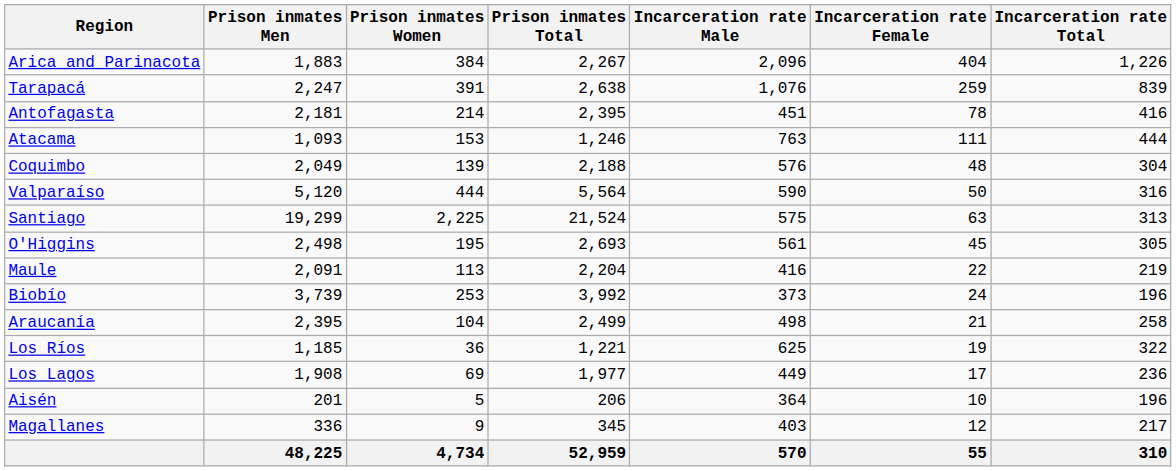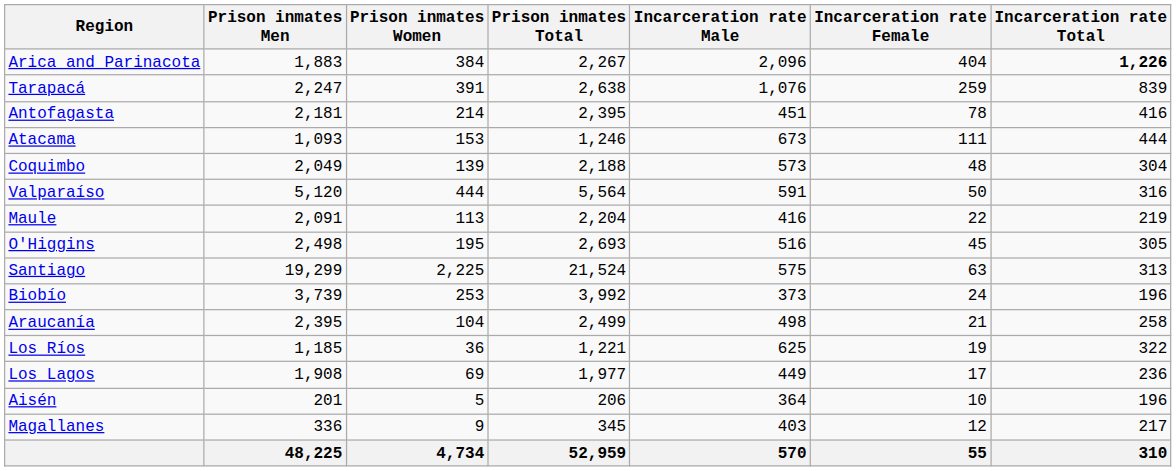 <table class="wikitable sortable" style="text-align:right">
 <tr>
 <th>Region</th>
 <th>Prison inmates<br>Men</th>
 <th>Prison inmates<br>Women</th>
 <th>Prison inmates<br>Total</th>
 <th>Incarceration rate<br>Male</th>
 <th>Incarceration rate<br>Female</th>
 <th>Incarceration rate<br>Total</th>
 </tr>
 <tr>
 <td align="left"><a href='#'>Arica and Parinacota</a></td>
 <td>1,883</td>
 <td>384</td>
 <td>2,267</td>
 <td>2,096</td>
 <td>404</td>
-<td>1,226</td>
+<td><strong>1,226</strong></td>
 </tr>
 <tr>
 <td align="left"><a href='#'>Tarapacá</a></td>
 <td>2,247</td>
 <td>391</td>
 <td>2,638</td>
 <td>1,076</td>
 <td>259</td>
 <td>839</td>
 </tr>
 <tr>
 <td align="left"><a href='#'>Antofagasta</a></td>
 <td>2,181</td>
 <td>214</td>
 <td>2,395</td>
 <td>451</td>
 <td>78</td>
 <td>416</td>
 </tr>
 <tr>
 <td align="left"><a href='#'>Atacama</a></td>
 <td>1,093</td>
 <td>153</td>
 <td>1,246</td>
-<td>763</td>
+<td>673</td>
 <td>111</td>
 <td>444</td>
 </tr>
 <tr>
 <td align="left"><a href='#'>Coquimbo</a></td>
 <td>2,049</td>
 <td>139</td>
 <td>2,188</td>
-<td>576</td>
+<td>573</td>
 <td>48</td>
 <td>304</td>
 </tr>
 <tr>
 <td align="left"><a href='#'>Valparaíso</a></td>
 <td>5,120</td>
 <td>444</td>
 <td>5,564</td>
-<td>590</td>
+<td>591</td>
 <td>50</td>
 <td>316</td>
+</tr>
+<tr>
+<td align="left"><a href='#'>Maule</a></td>
+<td>2,091</td>
+<td>113</td>
+<td>2,204</td>
+<td>416</td>
+<td>22</td>
+<td>219</td>
+</tr>
+<tr>
+<td align="left"><a href='#'>O'Higgins</a></td>
+<td>2,498</td>
+<td>195</td>
+<td>2,693</td>
+<td>516</td>
+<td>45</td>
+<td>305</td>
 </tr>
 <tr>
 <td align="left"><a href='#'>Santiago</a></td>
 <td>19,299</td>
 <td>2,225</td>
 <td>21,524</td>
 <td>575</td>
 <td>63</td>
 <td>313</td>
-</tr>
-<tr>
-<td align="left"><a href='#'>O'Higgins</a></td>
-<td>2,498</td>
-<td>195</td>
-<td>2,693</td>
-<td>561</td>
-<td>45</td>
-<td>305</td>
-</tr>
-<tr>
-<td align="left"><a href='#'>Maule</a></td>
-<td>2,091</td>
-<td>113</td>
-<td>2,204</td>
-<td>416</td>
-<td>22</td>
-<td>219</td>
 </tr>
 <tr>
 <td align="left"><a href='#'>Biobío</a></td>
 <td>3,739</td>
 <td>253</td>
 <td>3,992</td>
 <td>373</td>
 <td>24</td>
 <td>196</td>
 </tr>
 <tr>
 <td align="left"><a href='#'>Araucanía</a></td>
 <td>2,395</td>
 <td>104</td>
 <td>2,499</td>
 <td>498</td>
 <td>21</td>
 <td>258</td>
 </tr>
 <tr>
 <td align="left"><a href='#'>Los Ríos</a></td>
 <td>1,185</td>
 <td>36</td>
 <td>1,221</td>
 <td>625</td>
 <td>19</td>
 <td>322</td>
 </tr>
 <tr>
 <td align="left"><a href='#'>Los Lagos</a></td>
 <td>1,908</td>
 <td>69</td>
 <td>1,977</td>
 <td>449</td>
 <td>17</td>
 <td>236</td>
 </tr>
 <tr>
 <td align="left"><a href='#'>Aisén</a></td>
 <td>201</td>
 <td>5</td>
 <td>206</td>
 <td>364</td>
 <td>10</td>
 <td>196</td>
 </tr>
 <tr>
 <td align="left"><a href='#'>Magallanes</a></td>
 <td>336</td>
 <td>9</td>
 <td>345</td>
 <td>403</td>
 <td>12</td>
 <td>217</td>
 </tr>
 <tr style="background-color: #f2f2f2; font-weight: bold">
 <td align="left"></td>
 <td>48,225</td>
 <td>4,734</td>
 <td>52,959</td>
 <td>570</td>
 <td>55</td>
 <td>310</td>
 </tr>
 </table>
